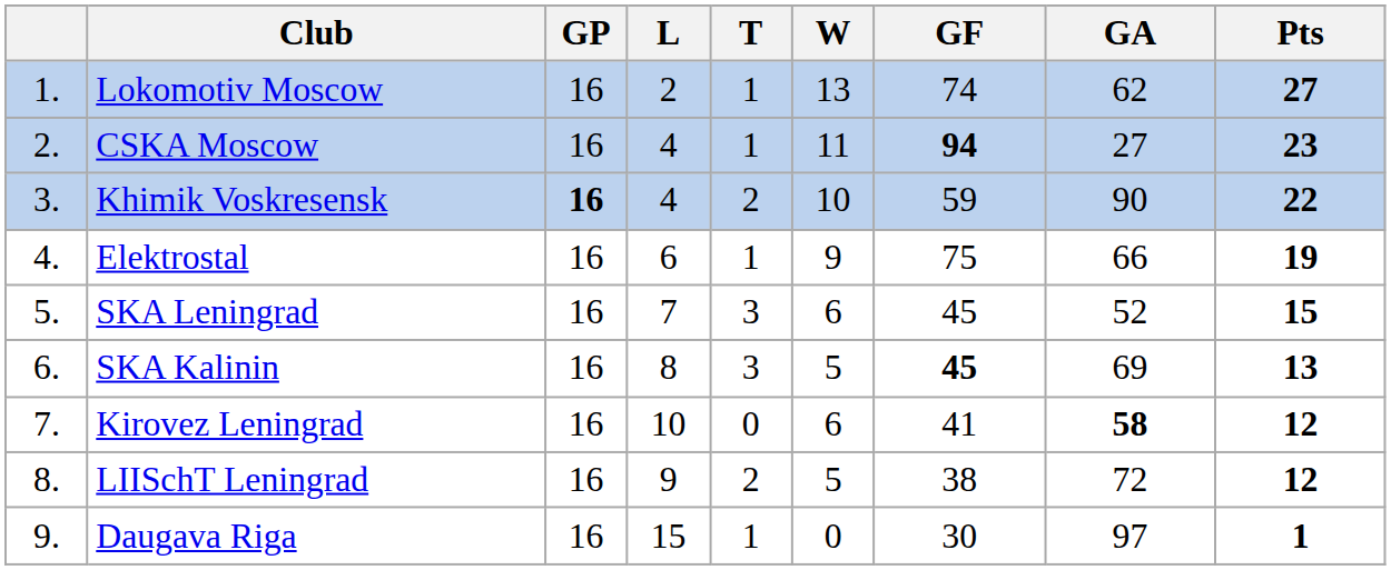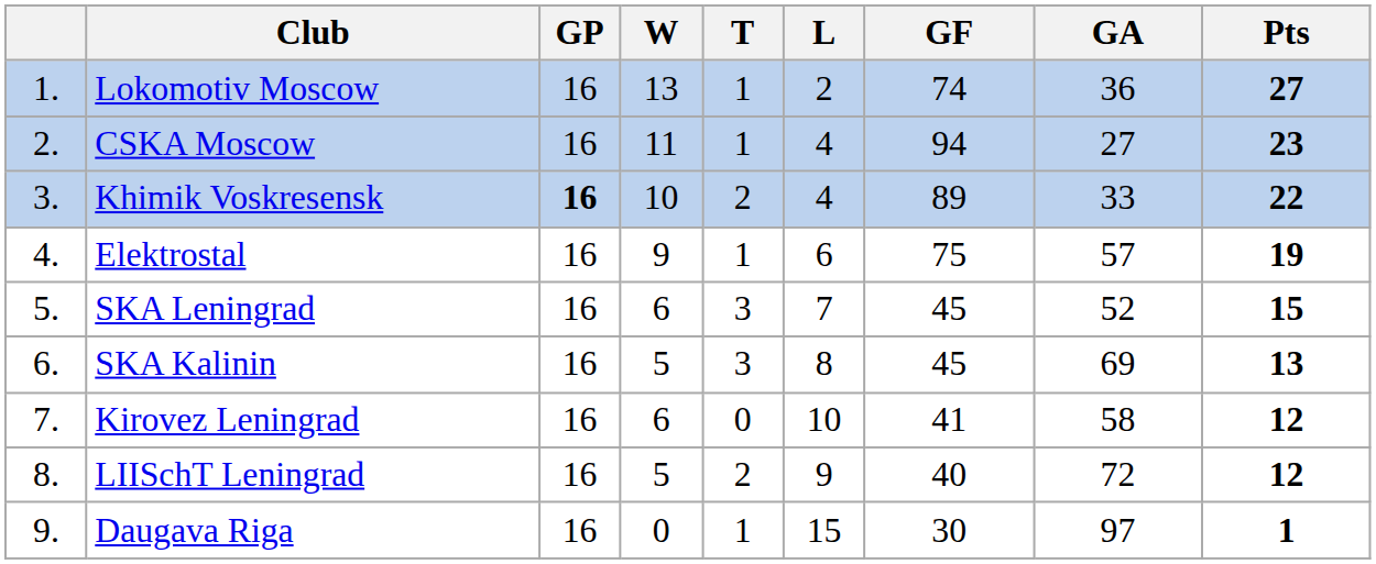 <table class="wikitable">
 <tr>
 <th width="30"></th>
 <th width="200">Club</th>
 <th width="30">GP</th>
+<th width="30">W</th>
+<th width="30">T</th>
 <th width="30">L</th>
-<th width="30">T</th>
-<th width="30">W</th>
 <th width="70">GF</th>
 <th width="70">GA</th>
 <th width="70">Pts</th>
 </tr>
 <tr bgcolor="#BCD2EE" align="center">
 <td>1.</td>
 <td align="left"><a href='#'>Lokomotiv Moscow</a></td>
 <td>16</td>
+<td>13</td>
+<td>1</td>
 <td>2</td>
-<td>1</td>
-<td>13</td>
 <td>74</td>
-<td>62</td>
+<td>36</td>
 <td><strong>27</strong></td>
 </tr>
 <tr bgcolor="#BCD2EE" align="center">
 <td>2.</td>
 <td align="left"><a href='#'>CSKA Moscow</a></td>
 <td>16</td>
+<td>11</td>
+<td>1</td>
 <td>4</td>
-<td>1</td>
-<td>11</td>
-<td><strong>94</strong></td>
+<td>94</td>
 <td>27</td>
 <td><strong>23</strong></td>
 </tr>
 <tr bgcolor="#BCD2EE" align="center">
 <td>3.</td>
 <td align="left"><a href='#'>Khimik Voskresensk</a></td>
 <td><strong>16</strong></td>
+<td>10</td>
+<td>2</td>
 <td>4</td>
-<td>2</td>
-<td>10</td>
-<td>59</td>
-<td>90</td>
+<td>89</td>
+<td>33</td>
 <td><strong>22</strong></td>
 </tr>
 <tr bgcolor="#FFFFFF" align="center">
 <td>4.</td>
 <td align="left"><a href='#'>Elektrostal</a></td>
 <td>16</td>
+<td>9</td>
+<td>1</td>
 <td>6</td>
-<td>1</td>
-<td>9</td>
 <td>75</td>
-<td>66</td>
+<td>57</td>
 <td><strong>19</strong></td>
 </tr>
 <tr bgcolor="#FFFFFF" align="center">
 <td>5.</td>
 <td align="left"><a href='#'>SKA Leningrad</a></td>
 <td>16</td>
+<td>6</td>
+<td>3</td>
 <td>7</td>
-<td>3</td>
-<td>6</td>
 <td>45</td>
 <td>52</td>
 <td><strong>15</strong></td>
 </tr>
 <tr bgcolor="#FFFFFF" align="center">
 <td>6.</td>
 <td align="left"><a href='#'>SKA Kalinin</a></td>
 <td>16</td>
+<td>5</td>
+<td>3</td>
 <td>8</td>
-<td>3</td>
-<td>5</td>
-<td><strong>45</strong></td>
+<td>45</td>
 <td>69</td>
 <td><strong>13</strong></td>
 </tr>
 <tr bgcolor="#FFFFFF" align="center">
 <td>7.</td>
 <td align="left"><a href='#'>Kirovez Leningrad</a></td>
 <td>16</td>
+<td>6</td>
+<td>0</td>
 <td>10</td>
-<td>0</td>
-<td>6</td>
 <td>41</td>
-<td><strong>58</strong></td>
+<td>58</td>
 <td><strong>12</strong></td>
 </tr>
 <tr bgcolor="#FFFFFF" align="center">
 <td>8.</td>
 <td align="left"><a href='#'>LIISchT Leningrad</a></td>
 <td>16</td>
+<td>5</td>
+<td>2</td>
 <td>9</td>
-<td>2</td>
-<td>5</td>
-<td>38</td>
+<td>40</td>
 <td>72</td>
 <td><strong>12</strong></td>
 </tr>
 <tr bgcolor="#FFFFFF" align="center">
 <td>9.</td>
 <td align="left"><a href='#'>Daugava Riga</a></td>
 <td>16</td>
+<td>0</td>
+<td>1</td>
 <td>15</td>
-<td>1</td>
-<td>0</td>
 <td>30</td>
 <td>97</td>
 <td><strong>1</strong></td>
 </tr>
 </table>
